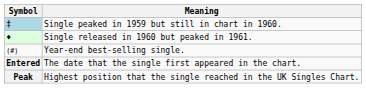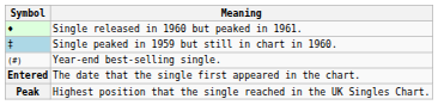 <table Class="wikitable">
 <tr>
 <th>Symbol</th>
 <th>Meaning</th>
 </tr>
 <tr>
+<td bgcolor=#DDFFDD>♦</td>
+<td>Single released in 1960 but peaked in 1961.</td>
+</tr>
+<tr>
 <td bgcolor=lightblue>‡</td>
 <td>Single peaked in 1959 but still in chart in 1960.</td>
-</tr>
-<tr>
-<td bgcolor=#DDFFDD>♦</td>
-<td>Single released in 1960 but peaked in 1961.</td>
 </tr>
 <tr>
 <td><small>(#)</small></td>
 <td>Year-end best-selling single.</td>
 </tr>
 <tr>
 <th>Entered</th>
 <td>The date that the single first appeared in the chart.</td>
 </tr>
 <tr>
 <th>Peak</th>
 <td>Highest position that the single reached in the UK Singles Chart.</td>
 </tr>
 </table>
